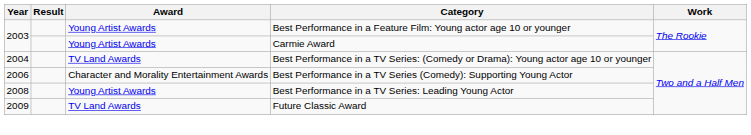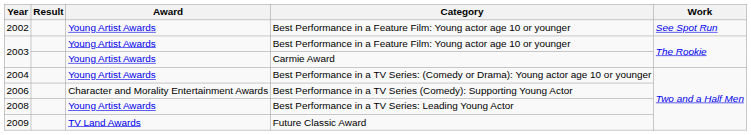 <table class="wikitable">
 <tr>
 <th>Year</th>
 <th>Result</th>
 <th>Award</th>
 <th>Category</th>
 <th>Work</th>
+</tr>
+<tr>
+<td>2002</td>
+<td></td>
+<td><a href='#'>Young Artist Awards</a></td>
+<td>Best Performance in a Feature Film: Young actor age 10 or younger</td>
+<td><em><a href='#'>See Spot Run</a></em></td>
 </tr>
 <tr>
 <td rowspan=2>2003</td>
 <td></td>
 <td><a href='#'>Young Artist Awards</a></td>
 <td>Best Performance in a Feature Film: Young actor age 10 or younger</td>
 <td rowspan=2><em><a href='#'>The Rookie</a></em></td>
 </tr>
 <tr>
 <td></td>
 <td><a href='#'>Young Artist Awards</a></td>
 <td>Carmie Award</td>
 </tr>
 <tr>
 <td>2004</td>
 <td></td>
-<td><a href='#'>TV Land Awards</a></td>
+<td><a href='#'>Young Artist Awards</a></td>
 <td>Best Performance in a TV Series: (Comedy or Drama): Young actor age 10 or younger</td>
 <td rowspan=4><em><a href='#'>Two and a Half Men</a></em></td>
 </tr>
 <tr>
 <td>2006</td>
 <td></td>
 <td>Character and Morality Entertainment Awards</td>
 <td>Best Performance in a TV Series (Comedy): Supporting Young Actor</td>
 </tr>
 <tr>
 <td>2008</td>
 <td></td>
 <td><a href='#'>Young Artist Awards</a></td>
 <td>Best Performance in a TV Series: Leading Young Actor</td>
 </tr>
 <tr>
 <td>2009</td>
 <td></td>
 <td><a href='#'>TV Land Awards</a></td>
 <td>Future Classic Award</td>
 </tr>
 </table>
